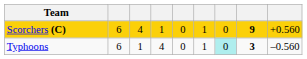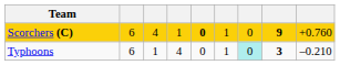 <table class="wikitable" style="text-align:center">
 <tr>
 <th width="150">Team</th>
 <th width="25"></th>
 <th width="25"></th>
 <th width="25"></th>
 <th width="25"></th>
 <th width="25"></th>
 <th width="25"></th>
 <th width="40"></th>
 <th width="45"></th>
 </tr>
 <tr style="background:#fbd009">
 <td style="text-align:left"><a href='#'>Scorchers</a> <strong>(C)</strong></td>
 <td>6</td>
 <td>4</td>
 <td>1</td>
-<td>0</td>
+<td><strong>0</strong></td>
 <td>1</td>
 <td>0</td>
 <td><strong>9</strong></td>
-<td>+0.560</td>
+<td>+0.760</td>
 </tr>
 <tr>
 <td style="text-align:left"><a href='#'>Typhoons</a></td>
 <td>6</td>
 <td>1</td>
 <td>4</td>
 <td>0</td>
 <td>1</td>
 <td style="background: paleturquoise;">0</td>
 <td><strong>3</strong></td>
-<td>–0.560</td>
+<td>–0.210</td>
 </tr>
 </table>
